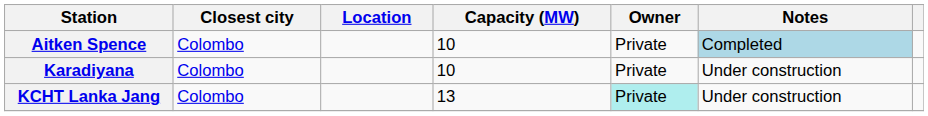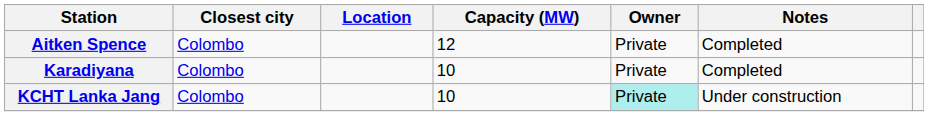 <table class="wikitable plainrowheaders sortable" style="width:885px">
 <tr>
 <th scope="col" style="width:155px;">Station</th>
 <th scope="col">Closest city</th>
 <th scope="col" class="unsortable"><a href='#'>Location</a></th>
 <th scope="col">Capacity (<a href='#'>MW</a>)</th>
 <th scope="col">Owner</th>
 <th scope="col">Notes</th>
 <th scope="col" class="unsortable"></th>
 </tr>
 <tr>
 <th scope="row"><a href='#'>Aitken Spence</a></th>
 <td><a href='#'>Colombo</a></td>
 <td></td>
-<td>10</td>
+<td>12</td>
 <td>Private</td>
-<td style="background: lightblue;">Completed</td>
+<td>Completed</td>
 <td></td>
 </tr>
 <tr>
 <th scope="row"><a href='#'>Karadiyana</a></th>
 <td><a href='#'>Colombo</a></td>
 <td></td>
 <td>10</td>
 <td>Private</td>
-<td>Under construction</td>
+<td>Completed</td>
 <td></td>
 </tr>
 <tr>
 <th scope="row"><a href='#'>KCHT Lanka Jang</a></th>
 <td><a href='#'>Colombo</a></td>
 <td></td>
-<td>13</td>
+<td>10</td>
 <td style="background: paleturquoise;">Private</td>
 <td>Under construction</td>
 <td></td>
 </tr>
 <tr>
 </tr>
 </table>
